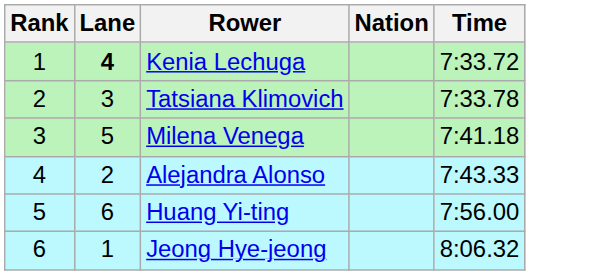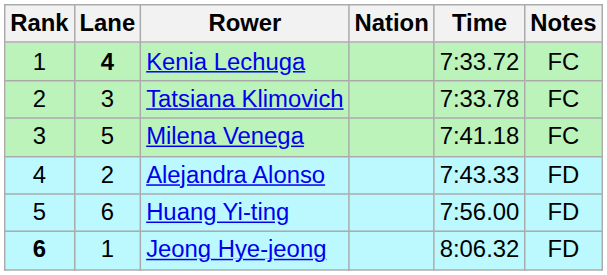 <table class="wikitable sortable" style="text-align:center">
 <tr>
 <th>Rank</th>
 <th>Lane</th>
 <th>Rower</th>
 <th>Nation</th>
 <th>Time</th>
+<th>Notes</th>
 </tr>
 <tr bgcolor=bbf3bb>
 <td>1</td>
 <td><strong>4</strong></td>
 <td align=left><a href='#'>Kenia Lechuga</a></td>
 <td align=left></td>
 <td>7:33.72</td>
+<td>FC</td>
 </tr>
 <tr bgcolor=bbf3bb>
 <td>2</td>
 <td>3</td>
 <td align=left><a href='#'>Tatsiana Klimovich</a></td>
 <td align=left></td>
 <td>7:33.78</td>
+<td>FC</td>
 </tr>
 <tr bgcolor=bbf3bb>
 <td>3</td>
 <td>5</td>
 <td align=left><a href='#'>Milena Venega</a></td>
 <td align=left></td>
 <td>7:41.18</td>
+<td>FC</td>
 </tr>
 <tr bgcolor=bbf9ff>
 <td>4</td>
 <td>2</td>
 <td align=left><a href='#'>Alejandra Alonso</a></td>
 <td align=left></td>
 <td>7:43.33</td>
+<td>FD</td>
 </tr>
 <tr bgcolor=bbf9ff>
 <td>5</td>
 <td>6</td>
 <td align=left><a href='#'>Huang Yi-ting</a></td>
 <td align=left></td>
 <td>7:56.00</td>
+<td>FD</td>
 </tr>
 <tr bgcolor=bbf9ff>
-<td>6</td>
+<td><strong>6</strong></td>
 <td>1</td>
 <td align=left><a href='#'>Jeong Hye-jeong</a></td>
 <td align=left></td>
 <td>8:06.32</td>
+<td>FD</td>
 </tr>
 </table>
